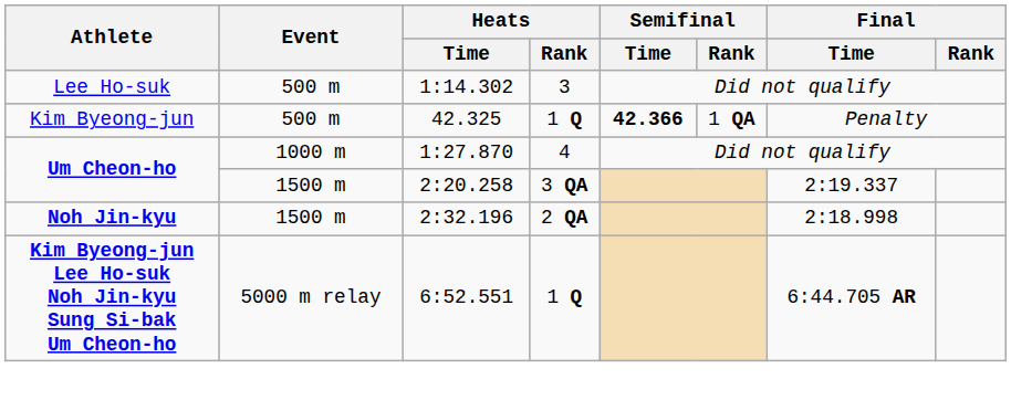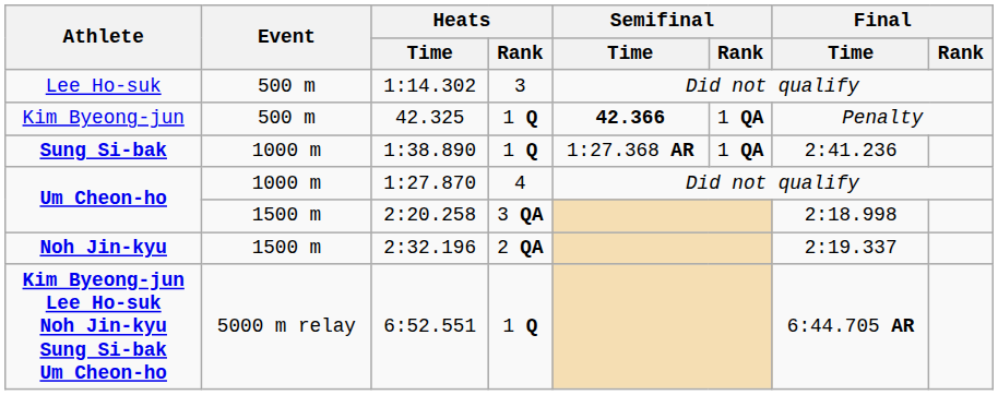 <table class="wikitable" style="font-size:90%; text-align:center; width:600px">
 <tr>
 <th rowspan="2">Athlete</th>
 <th rowspan="2">Event</th>
 <th colspan="2">Heats</th>
 <th colspan="2">Semifinal</th>
 <th colspan="2">Final</th>
 </tr>
 <tr>
 <th>Time</th>
 <th>Rank</th>
 <th>Time</th>
 <th>Rank</th>
 <th>Time</th>
 <th>Rank</th>
 </tr>
 <tr>
 <td><a href='#'>Lee Ho-suk</a></td>
 <td>500 m</td>
 <td>1:14.302</td>
 <td>3</td>
 <td colspan=4><em>Did not qualify</em></td>
 </tr>
 <tr>
 <td><a href='#'>Kim Byeong-jun</a></td>
 <td>500 m</td>
 <td>42.325</td>
 <td>1 <strong>Q</strong></td>
 <td><strong>42.366</strong></td>
 <td>1 <strong>QA</strong></td>
 <td colspan=2><em>Penalty</em></td>
 </tr>
 <tr>
+<td><strong><a href='#'>Sung Si-bak</a></strong></td>
+<td>1000 m</td>
+<td>1:38.890</td>
+<td>1 <strong>Q</strong></td>
+<td>1:27.368 <strong>AR</strong></td>
+<td>1 <strong>QA</strong></td>
+<td>2:41.236</td>
+<td></td>
+</tr>
+<tr>
 <td rowspan=2><strong><a href='#'>Um Cheon-ho</a></strong></td>
 <td>1000 m</td>
 <td>1:27.870</td>
 <td>4</td>
 <td colspan=4><em>Did not qualify</em></td>
 </tr>
 <tr>
 <td>1500 m</td>
 <td>2:20.258</td>
 <td>3 <strong>QA</strong></td>
 <td colspan=2 bgcolor=wheat></td>
-<td>2:19.337</td>
+<td>2:18.998</td>
 <td></td>
 </tr>
 <tr>
 <td><strong><a href='#'>Noh Jin-kyu</a></strong></td>
 <td>1500 m</td>
 <td>2:32.196</td>
 <td>2 <strong>QA</strong></td>
 <td colspan=2 bgcolor=wheat></td>
-<td>2:18.998</td>
+<td>2:19.337</td>
 <td></td>
 </tr>
 <tr>
 <td><strong><a href='#'>Kim Byeong-jun</a> <br> <a href='#'>Lee Ho-suk</a> <br> <a href='#'>Noh Jin-kyu</a> <br> <a href='#'>Sung Si-bak</a> <br> <a href='#'>Um Cheon-ho</a></strong></td>
 <td>5000 m relay</td>
 <td>6:52.551</td>
 <td>1 <strong>Q</strong></td>
 <td colspan=2 bgcolor=wheat></td>
 <td>6:44.705 <strong>AR</strong></td>
 <td></td>
 </tr>
 </table>
